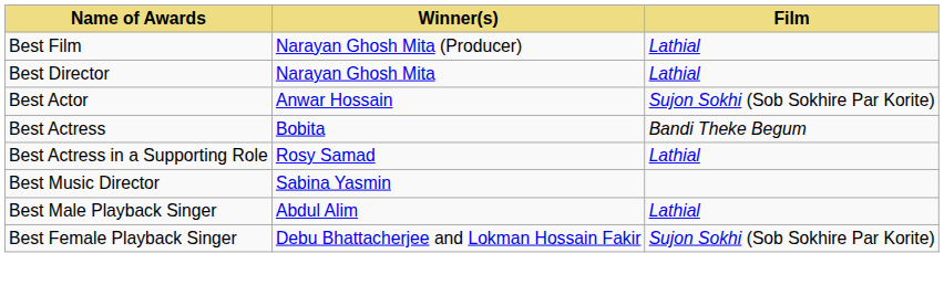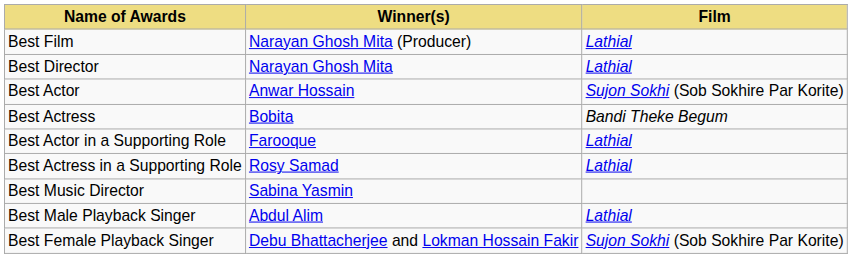 <table class="wikitable">
 <tr>
 <th style="background:#EEDD82;">Name of Awards</th>
 <th style="background:#EEDD82;">Winner(s)</th>
 <th style="background:#EEDD82;">Film</th>
 </tr>
 <tr>
 <td>Best Film</td>
 <td><a href='#'>Narayan Ghosh Mita</a> (Producer)</td>
 <td><em><a href='#'>Lathial</a></em></td>
 </tr>
 <tr>
 <td>Best Director</td>
 <td><a href='#'>Narayan Ghosh Mita</a></td>
 <td><em><a href='#'>Lathial</a></em></td>
 </tr>
 <tr>
 <td>Best Actor</td>
 <td><a href='#'>Anwar Hossain</a></td>
 <td><em><a href='#'>Sujon Sokhi</a></em> (Sob Sokhire Par Korite)</td>
 </tr>
 <tr>
 <td>Best Actress</td>
 <td><a href='#'>Bobita</a></td>
 <td><em>Bandi Theke Begum</em></td>
 </tr>
 <tr>
+<td>Best Actor in a Supporting Role</td>
+<td><a href='#'>Farooque</a></td>
+<td><em><a href='#'>Lathial</a></em></td>
+</tr>
+<tr>
 <td>Best Actress in a Supporting Role</td>
 <td><a href='#'>Rosy Samad</a></td>
 <td><em><a href='#'>Lathial</a></em></td>
 </tr>
 <tr>
 <td>Best Music Director</td>
 <td><a href='#'>Sabina Yasmin</a></td>
 <td></td>
 </tr>
 <tr>
 <td>Best Male Playback Singer</td>
 <td><a href='#'>Abdul Alim</a></td>
 <td><em><a href='#'>Lathial</a></em></td>
 </tr>
 <tr>
 <td>Best Female Playback Singer</td>
 <td><a href='#'>Debu Bhattacherjee</a> and <a href='#'>Lokman Hossain Fakir</a></td>
 <td><em><a href='#'>Sujon Sokhi</a></em> (Sob Sokhire Par Korite)</td>
 </tr>
 </table>
